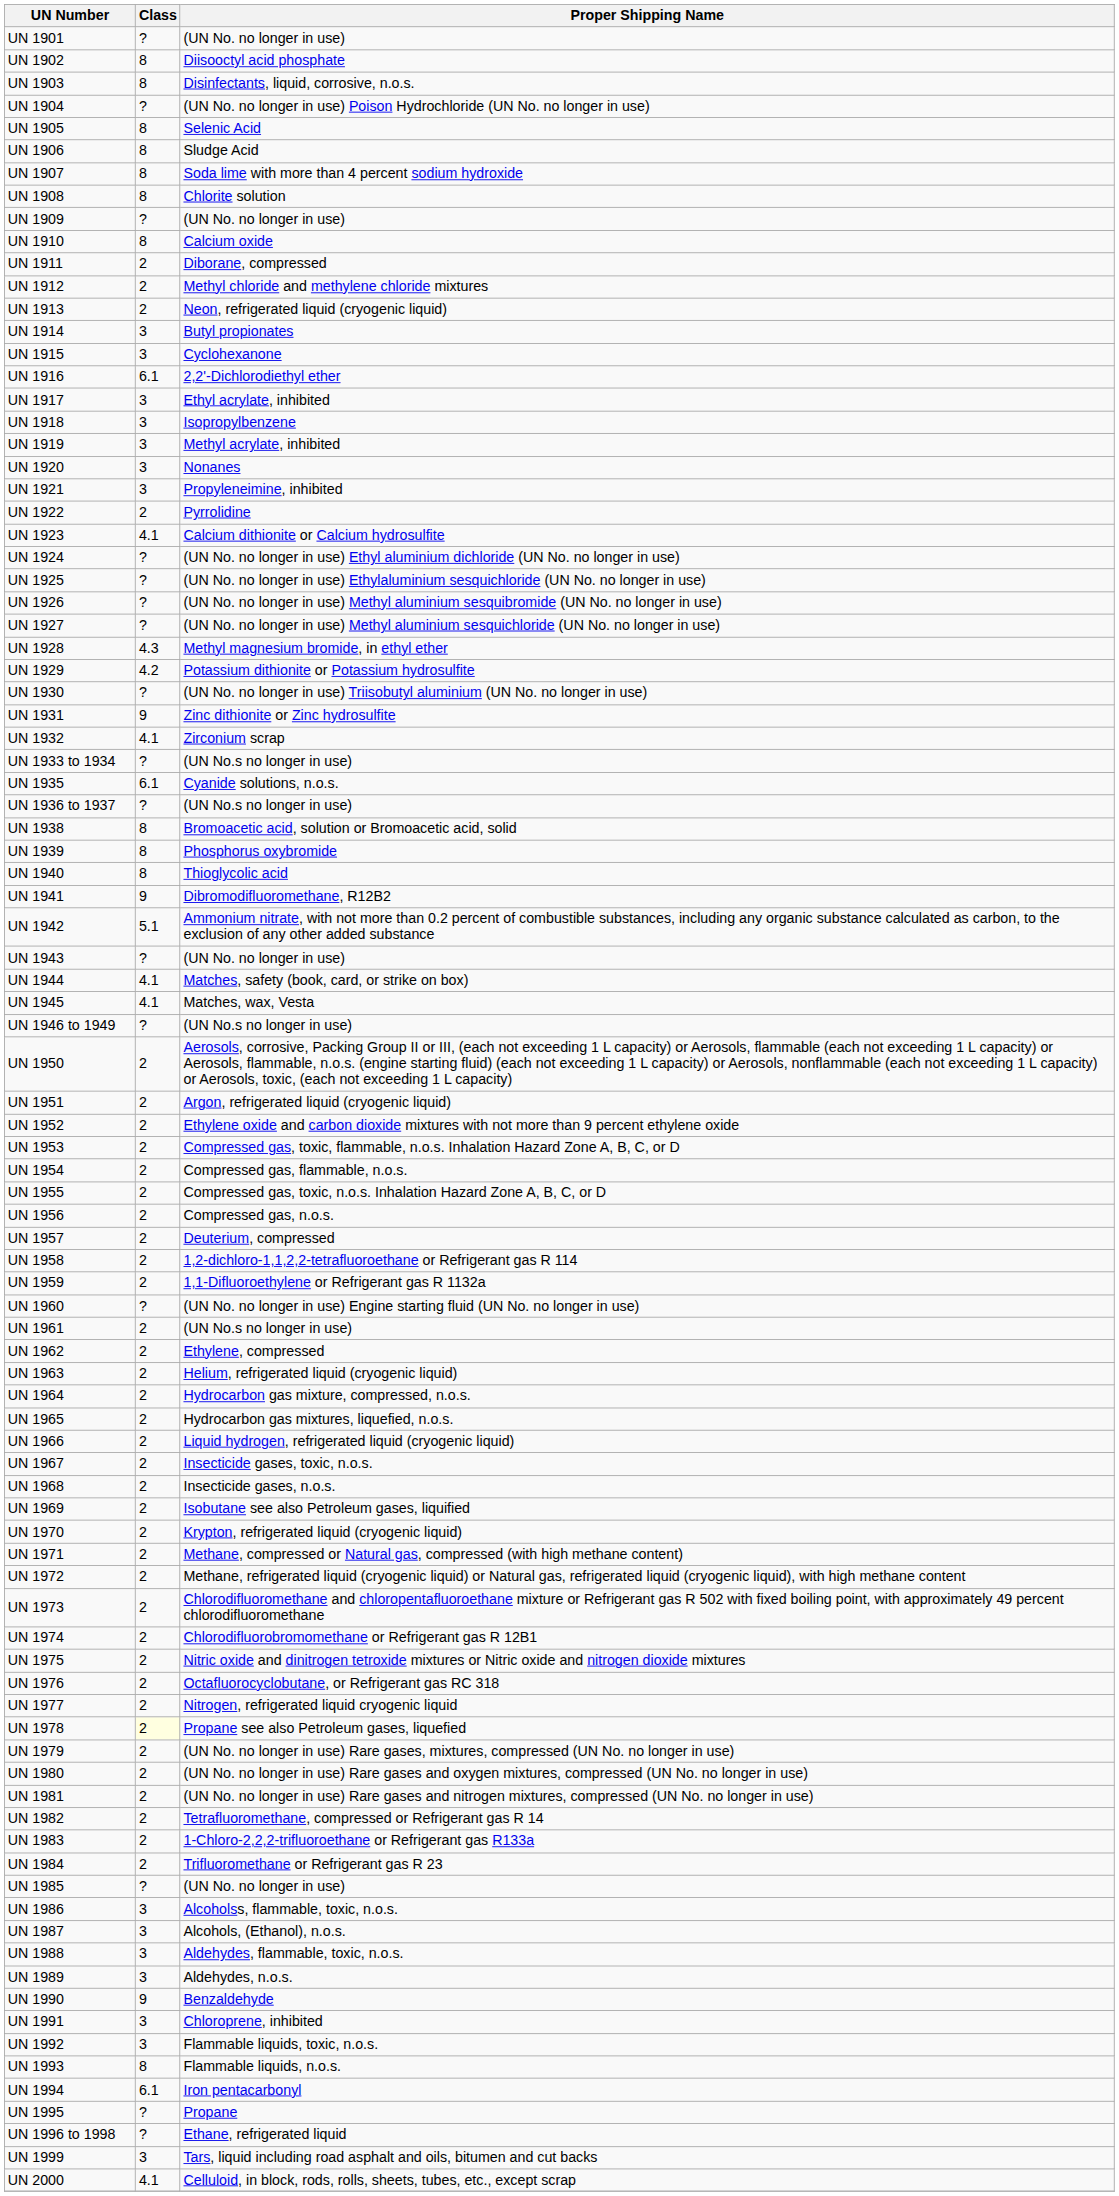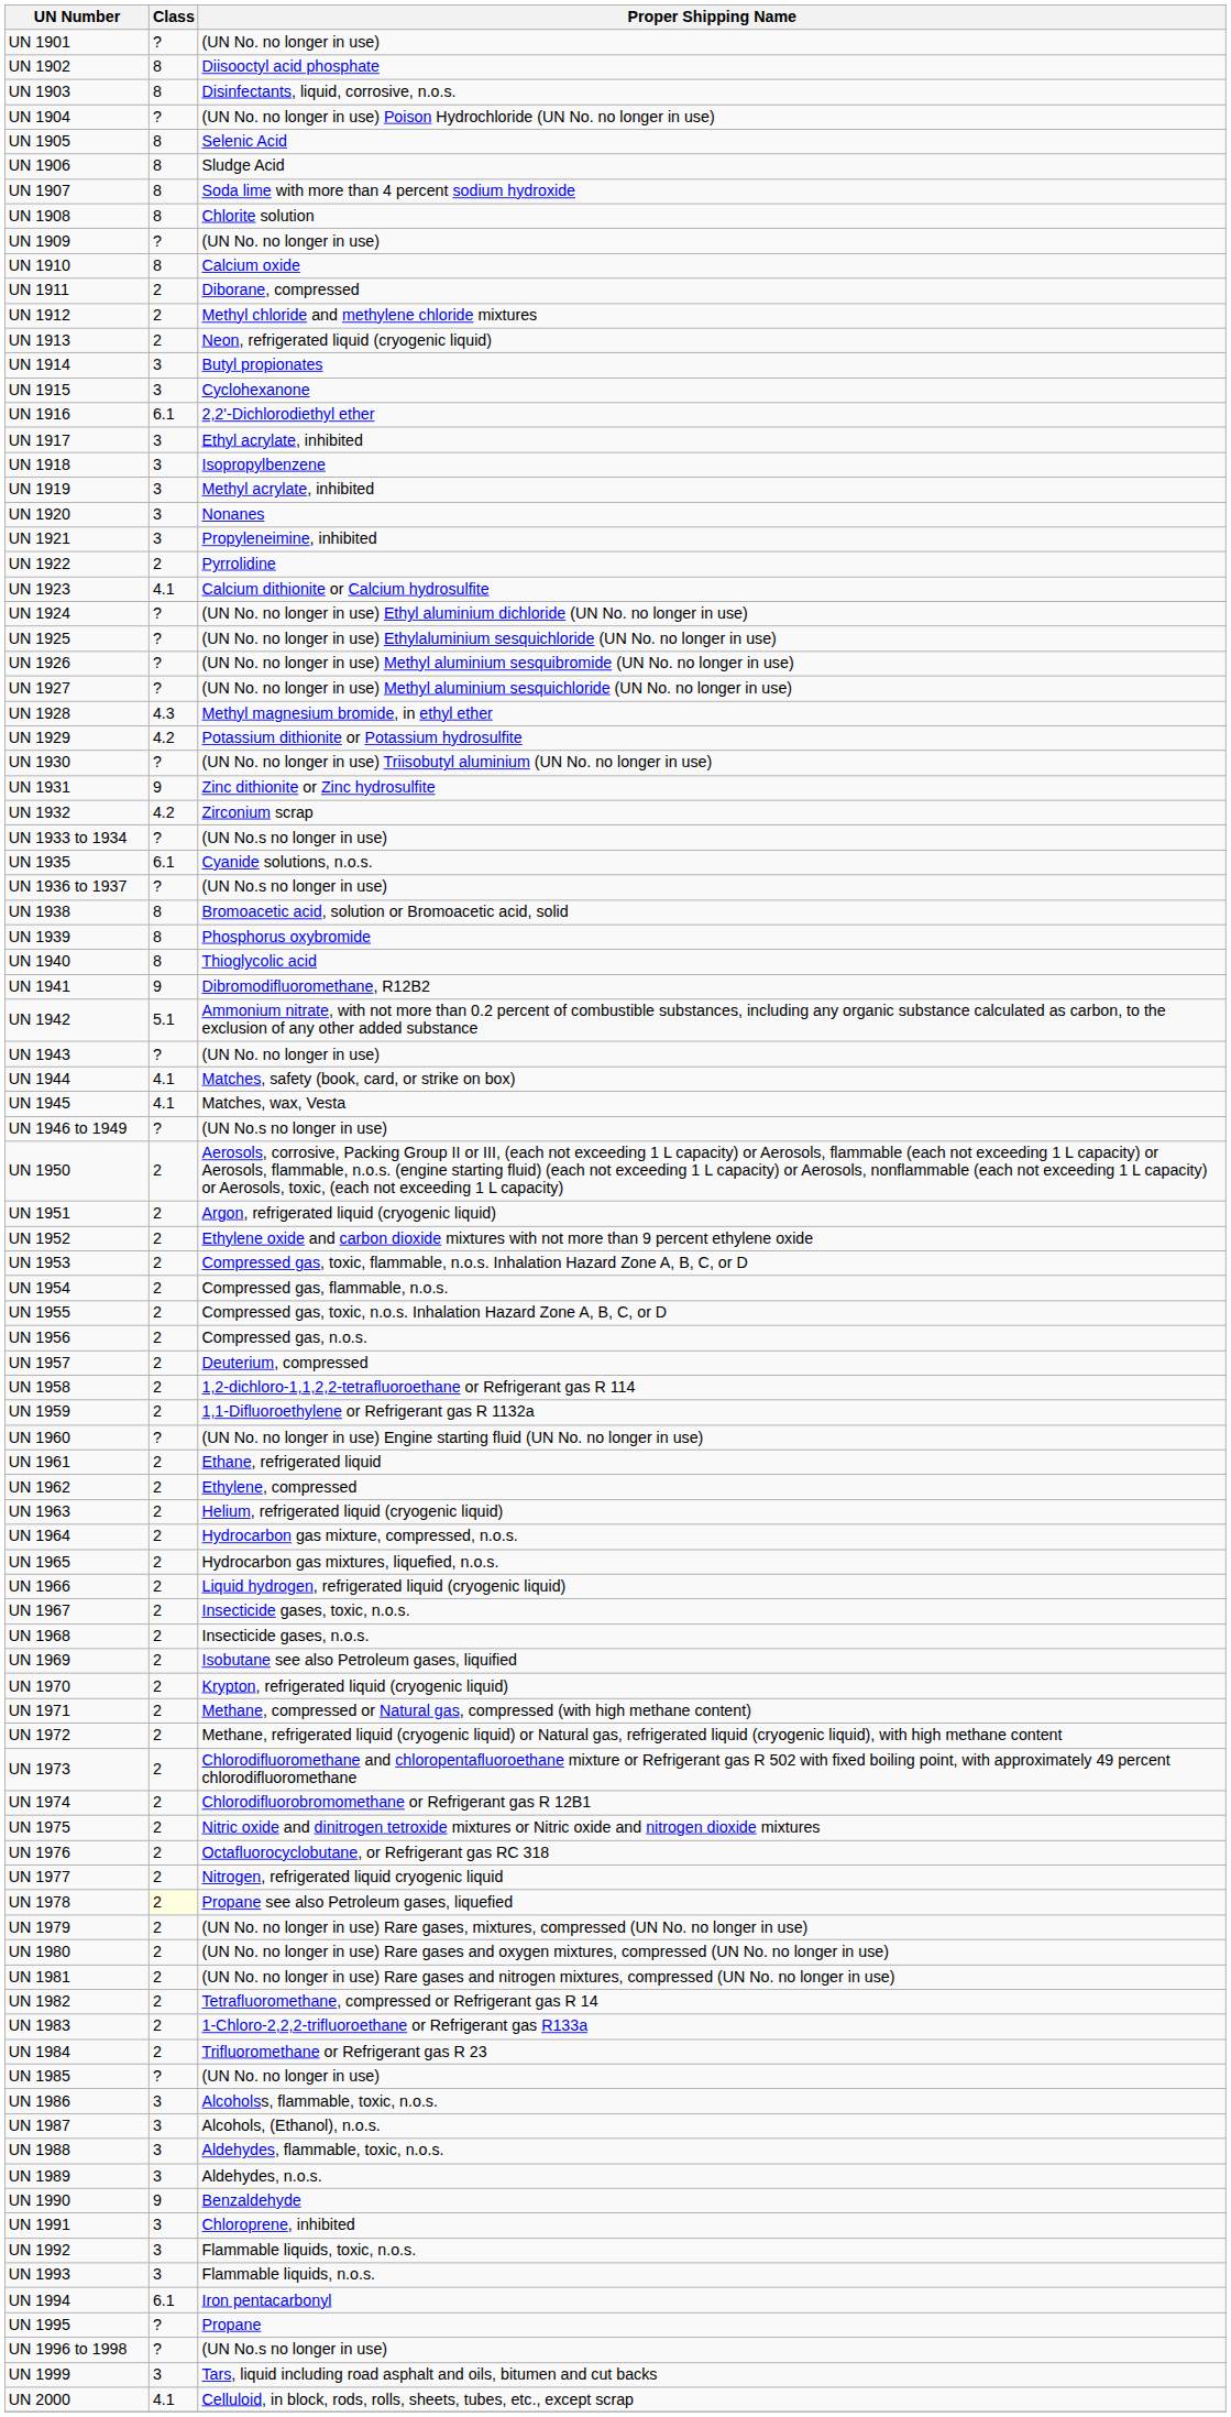 <table class="wikitable">
 <tr>
 <th width="140px">UN Number</th>
 <th>Class</th>
 <th>Proper Shipping Name</th>
 </tr>
 <tr>
 <td>UN 1901</td>
 <td>?</td>
 <td>(UN No. no longer in use)</td>
 </tr>
 <tr>
 <td>UN 1902</td>
 <td>8</td>
 <td><a href='#'>Diisooctyl acid phosphate</a></td>
 </tr>
 <tr>
 <td>UN 1903</td>
 <td>8</td>
 <td><a href='#'>Disinfectants</a>, liquid, corrosive, n.o.s.</td>
 </tr>
 <tr>
 <td>UN 1904</td>
 <td>?</td>
 <td>(UN No. no longer in use) <a href='#'>Poison</a> Hydrochloride (UN No. no longer in use)</td>
 </tr>
 <tr>
 <td>UN 1905</td>
 <td>8</td>
 <td><a href='#'>Selenic Acid</a></td>
 </tr>
 <tr>
 <td>UN 1906</td>
 <td>8</td>
 <td>Sludge Acid</td>
 </tr>
 <tr>
 <td>UN 1907</td>
 <td>8</td>
 <td><a href='#'>Soda lime</a> with more than 4 percent <a href='#'>sodium hydroxide</a></td>
 </tr>
 <tr>
 <td>UN 1908</td>
 <td>8</td>
 <td><a href='#'>Chlorite</a> solution</td>
 </tr>
 <tr>
 <td>UN 1909</td>
 <td>?</td>
 <td>(UN No. no longer in use)</td>
 </tr>
 <tr>
 <td>UN 1910</td>
 <td>8</td>
 <td><a href='#'>Calcium oxide</a></td>
 </tr>
 <tr>
 <td>UN 1911</td>
 <td>2</td>
 <td><a href='#'>Diborane</a>, compressed</td>
 </tr>
 <tr>
 <td>UN 1912</td>
 <td>2</td>
 <td><a href='#'>Methyl chloride</a> and <a href='#'>methylene chloride</a> mixtures</td>
 </tr>
 <tr>
 <td>UN 1913</td>
 <td>2</td>
 <td><a href='#'>Neon</a>, refrigerated liquid (cryogenic liquid)</td>
 </tr>
 <tr>
 <td>UN 1914</td>
 <td>3</td>
 <td><a href='#'>Butyl propionates</a></td>
 </tr>
 <tr>
 <td>UN 1915</td>
 <td>3</td>
 <td><a href='#'>Cyclohexanone</a></td>
 </tr>
 <tr>
 <td>UN 1916</td>
 <td>6.1</td>
 <td><a href='#'>2,2'-Dichlorodiethyl ether</a></td>
 </tr>
 <tr>
 <td>UN 1917</td>
 <td>3</td>
 <td><a href='#'>Ethyl acrylate</a>, inhibited</td>
 </tr>
 <tr>
 <td>UN 1918</td>
 <td>3</td>
 <td><a href='#'>Isopropylbenzene</a></td>
 </tr>
 <tr>
 <td>UN 1919</td>
 <td>3</td>
 <td><a href='#'>Methyl acrylate</a>, inhibited</td>
 </tr>
 <tr>
 <td>UN 1920</td>
 <td>3</td>
 <td><a href='#'>Nonanes</a></td>
 </tr>
 <tr>
 <td>UN 1921</td>
 <td>3</td>
 <td><a href='#'>Propyleneimine</a>, inhibited</td>
 </tr>
 <tr>
 <td>UN 1922</td>
 <td>2</td>
 <td><a href='#'>Pyrrolidine</a></td>
 </tr>
 <tr>
 <td>UN 1923</td>
 <td>4.1</td>
 <td><a href='#'>Calcium dithionite</a> or <a href='#'>Calcium hydrosulfite</a></td>
 </tr>
 <tr>
 <td>UN 1924</td>
 <td>?</td>
 <td>(UN No. no longer in use) <a href='#'>Ethyl aluminium dichloride</a> (UN No. no longer in use)</td>
 </tr>
 <tr>
 <td>UN 1925</td>
 <td>?</td>
 <td>(UN No. no longer in use) <a href='#'>Ethylaluminium sesquichloride</a> (UN No. no longer in use)</td>
 </tr>
 <tr>
 <td>UN 1926</td>
 <td>?</td>
 <td>(UN No. no longer in use) <a href='#'>Methyl aluminium sesquibromide</a> (UN No. no longer in use)</td>
 </tr>
 <tr>
 <td>UN 1927</td>
 <td>?</td>
 <td>(UN No. no longer in use) <a href='#'>Methyl aluminium sesquichloride</a> (UN No. no longer in use)</td>
 </tr>
 <tr>
 <td>UN 1928</td>
 <td>4.3</td>
 <td><a href='#'>Methyl magnesium bromide</a>, in <a href='#'>ethyl ether</a></td>
 </tr>
 <tr>
 <td>UN 1929</td>
 <td>4.2</td>
 <td><a href='#'>Potassium dithionite</a> or <a href='#'>Potassium hydrosulfite</a></td>
 </tr>
 <tr>
 <td>UN 1930</td>
 <td>?</td>
 <td>(UN No. no longer in use) <a href='#'>Triisobutyl aluminium</a> (UN No. no longer in use)</td>
 </tr>
 <tr>
 <td>UN 1931</td>
 <td>9</td>
 <td><a href='#'>Zinc dithionite</a> or <a href='#'>Zinc hydrosulfite</a></td>
 </tr>
 <tr>
 <td>UN 1932</td>
-<td>4.1</td>
+<td>4.2</td>
 <td><a href='#'>Zirconium</a> scrap</td>
 </tr>
 <tr>
 <td>UN 1933 to 1934</td>
 <td>?</td>
 <td>(UN No.s no longer in use)</td>
 </tr>
 <tr>
 <td>UN 1935</td>
 <td>6.1</td>
 <td><a href='#'>Cyanide</a> solutions, n.o.s.</td>
 </tr>
 <tr>
 <td>UN 1936 to 1937</td>
 <td>?</td>
 <td>(UN No.s no longer in use)</td>
 </tr>
 <tr>
 <td>UN 1938</td>
 <td>8</td>
 <td><a href='#'>Bromoacetic acid</a>, solution or Bromoacetic acid, solid</td>
 </tr>
 <tr>
 <td>UN 1939</td>
 <td>8</td>
 <td><a href='#'>Phosphorus oxybromide</a></td>
 </tr>
 <tr>
 <td>UN 1940</td>
 <td>8</td>
 <td><a href='#'>Thioglycolic acid</a></td>
 </tr>
 <tr>
 <td>UN 1941</td>
 <td>9</td>
 <td><a href='#'>Dibromodifluoromethane</a>, R12B2</td>
 </tr>
 <tr>
 <td>UN 1942</td>
 <td>5.1</td>
 <td><a href='#'>Ammonium nitrate</a>, with not more than 0.2 percent of combustible substances, including any organic substance calculated as carbon, to the exclusion of any other added substance</td>
 </tr>
 <tr>
 <td>UN 1943</td>
 <td>?</td>
 <td>(UN No. no longer in use)</td>
 </tr>
 <tr>
 <td>UN 1944</td>
 <td>4.1</td>
 <td><a href='#'>Matches</a>, safety (book, card, or strike on box)</td>
 </tr>
 <tr>
 <td>UN 1945</td>
 <td>4.1</td>
 <td>Matches, wax, Vesta</td>
 </tr>
 <tr>
 <td>UN 1946 to 1949</td>
 <td>?</td>
 <td>(UN No.s no longer in use)</td>
 </tr>
 <tr>
 <td>UN 1950</td>
 <td>2</td>
 <td><a href='#'>Aerosols</a>, corrosive, Packing Group II or III, (each not exceeding 1 L capacity) or Aerosols, flammable (each not exceeding 1 L capacity) or Aerosols, flammable, n.o.s. (engine starting fluid) (each not exceeding 1 L capacity) or Aerosols, nonflammable (each not exceeding 1 L capacity) or Aerosols, toxic, (each not exceeding 1 L capacity)</td>
 </tr>
 <tr>
 <td>UN 1951</td>
 <td>2</td>
 <td><a href='#'>Argon</a>, refrigerated liquid (cryogenic liquid)</td>
 </tr>
 <tr>
 <td>UN 1952</td>
 <td>2</td>
 <td><a href='#'>Ethylene oxide</a> and <a href='#'>carbon dioxide</a> mixtures with not more than 9 percent ethylene oxide</td>
 </tr>
 <tr>
 <td>UN 1953</td>
 <td>2</td>
 <td><a href='#'>Compressed gas</a>, toxic, flammable, n.o.s. Inhalation Hazard Zone A, B, C, or D</td>
 </tr>
 <tr>
 <td>UN 1954</td>
 <td>2</td>
 <td>Compressed gas, flammable, n.o.s.</td>
 </tr>
 <tr>
 <td>UN 1955</td>
 <td>2</td>
 <td>Compressed gas, toxic, n.o.s. Inhalation Hazard Zone A, B, C, or D</td>
 </tr>
 <tr>
 <td>UN 1956</td>
 <td>2</td>
 <td>Compressed gas, n.o.s.</td>
 </tr>
 <tr>
 <td>UN 1957</td>
 <td>2</td>
 <td><a href='#'>Deuterium</a>, compressed</td>
 </tr>
 <tr>
 <td>UN 1958</td>
 <td>2</td>
 <td><a href='#'>1,2-dichloro-1,1,2,2-tetrafluoroethane</a> or Refrigerant gas R 114</td>
 </tr>
 <tr>
 <td>UN 1959</td>
 <td>2</td>
 <td><a href='#'>1,1-Difluoroethylene</a> or Refrigerant gas R 1132a</td>
 </tr>
 <tr>
 <td>UN 1960</td>
 <td>?</td>
 <td>(UN No. no longer in use) Engine starting fluid (UN No. no longer in use)</td>
 </tr>
 <tr>
 <td>UN 1961</td>
 <td>2</td>
-<td>(UN No.s no longer in use)</td>
+<td><a href='#'>Ethane</a>, refrigerated liquid</td>
 </tr>
 <tr>
 <td>UN 1962</td>
 <td>2</td>
 <td><a href='#'>Ethylene</a>, compressed</td>
 </tr>
 <tr>
 <td>UN 1963</td>
 <td>2</td>
 <td><a href='#'>Helium</a>, refrigerated liquid (cryogenic liquid)</td>
 </tr>
 <tr>
 <td>UN 1964</td>
 <td>2</td>
 <td><a href='#'>Hydrocarbon</a> gas mixture, compressed, n.o.s.</td>
 </tr>
 <tr>
 <td>UN 1965</td>
 <td>2</td>
 <td>Hydrocarbon gas mixtures, liquefied, n.o.s.</td>
 </tr>
 <tr>
 <td>UN 1966</td>
 <td>2</td>
 <td><a href='#'>Liquid hydrogen</a>, refrigerated liquid (cryogenic liquid)</td>
 </tr>
 <tr>
 <td>UN 1967</td>
 <td>2</td>
 <td><a href='#'>Insecticide</a> gases, toxic, n.o.s.</td>
 </tr>
 <tr>
 <td>UN 1968</td>
 <td>2</td>
 <td>Insecticide gases, n.o.s.</td>
 </tr>
 <tr>
 <td>UN 1969</td>
 <td>2</td>
 <td><a href='#'>Isobutane</a> see also Petroleum gases, liquified</td>
 </tr>
 <tr>
 <td>UN 1970</td>
 <td>2</td>
 <td><a href='#'>Krypton</a>, refrigerated liquid (cryogenic liquid)</td>
 </tr>
 <tr>
 <td>UN 1971</td>
 <td>2</td>
 <td><a href='#'>Methane</a>, compressed or <a href='#'>Natural gas</a>, compressed (with high methane content)</td>
 </tr>
 <tr>
 <td>UN 1972</td>
 <td>2</td>
 <td>Methane, refrigerated liquid (cryogenic liquid) or Natural gas, refrigerated liquid (cryogenic liquid), with high methane content</td>
 </tr>
 <tr>
 <td>UN 1973</td>
 <td>2</td>
 <td><a href='#'>Chlorodifluoromethane</a> and <a href='#'>chloropentafluoroethane</a> mixture or Refrigerant gas R 502 with fixed boiling point, with approximately 49 percent chlorodifluoromethane</td>
 </tr>
 <tr>
 <td>UN 1974</td>
 <td>2</td>
 <td><a href='#'>Chlorodifluorobromomethane</a> or Refrigerant gas R 12B1</td>
 </tr>
 <tr>
 <td>UN 1975</td>
 <td>2</td>
 <td><a href='#'>Nitric oxide</a> and <a href='#'>dinitrogen tetroxide</a> mixtures or Nitric oxide and <a href='#'>nitrogen dioxide</a> mixtures</td>
 </tr>
 <tr>
 <td>UN 1976</td>
 <td>2</td>
 <td><a href='#'>Octafluorocyclobutane</a>, or Refrigerant gas RC 318</td>
 </tr>
 <tr>
 <td>UN 1977</td>
 <td>2</td>
 <td><a href='#'>Nitrogen</a>, refrigerated liquid cryogenic liquid</td>
 </tr>
 <tr>
 <td>UN 1978</td>
 <td style="background: lightyellow;">2</td>
 <td><a href='#'>Propane</a> see also Petroleum gases, liquefied</td>
 </tr>
 <tr>
 <td>UN 1979</td>
 <td>2</td>
 <td>(UN No. no longer in use) Rare gases, mixtures, compressed (UN No. no longer in use)</td>
 </tr>
 <tr>
 <td>UN 1980</td>
 <td>2</td>
 <td>(UN No. no longer in use) Rare gases and oxygen mixtures, compressed (UN No. no longer in use)</td>
 </tr>
 <tr>
 <td>UN 1981</td>
 <td>2</td>
 <td>(UN No. no longer in use) Rare gases and nitrogen mixtures, compressed (UN No. no longer in use)</td>
 </tr>
 <tr>
 <td>UN 1982</td>
 <td>2</td>
 <td><a href='#'>Tetrafluoromethane</a>, compressed or Refrigerant gas R 14</td>
 </tr>
 <tr>
 <td>UN 1983</td>
 <td>2</td>
 <td><a href='#'>1-Chloro-2,2,2-trifluoroethane</a> or Refrigerant gas <a href='#'>R133a</a></td>
 </tr>
 <tr>
 <td>UN 1984</td>
 <td>2</td>
 <td><a href='#'>Trifluoromethane</a> or Refrigerant gas R 23</td>
 </tr>
 <tr>
 <td>UN 1985</td>
 <td>?</td>
 <td>(UN No. no longer in use)</td>
 </tr>
 <tr>
 <td>UN 1986</td>
 <td>3</td>
 <td><a href='#'>Alcohols</a>s, flammable, toxic, n.o.s.</td>
 </tr>
 <tr>
 <td>UN 1987</td>
 <td>3</td>
 <td>Alcohols, (Ethanol), n.o.s.</td>
 </tr>
 <tr>
 <td>UN 1988</td>
 <td>3</td>
 <td><a href='#'>Aldehydes</a>, flammable, toxic, n.o.s.</td>
 </tr>
 <tr>
 <td>UN 1989</td>
 <td>3</td>
 <td>Aldehydes, n.o.s.</td>
 </tr>
 <tr>
 <td>UN 1990</td>
 <td>9</td>
 <td><a href='#'>Benzaldehyde</a></td>
 </tr>
 <tr>
 <td>UN 1991</td>
 <td>3</td>
 <td><a href='#'>Chloroprene</a>, inhibited</td>
 </tr>
 <tr>
 <td>UN 1992</td>
 <td>3</td>
 <td>Flammable liquids, toxic, n.o.s.</td>
 </tr>
 <tr>
 <td>UN 1993</td>
-<td>8</td>
+<td>3</td>
 <td>Flammable liquids, n.o.s.</td>
 </tr>
 <tr>
 <td>UN 1994</td>
 <td>6.1</td>
 <td><a href='#'>Iron pentacarbonyl</a></td>
 </tr>
 <tr>
 <td>UN 1995</td>
 <td>?</td>
 <td><a href='#'>Propane</a></td>
 </tr>
 <tr>
 <td>UN 1996 to 1998</td>
 <td>?</td>
-<td><a href='#'>Ethane</a>, refrigerated liquid</td>
+<td>(UN No.s no longer in use)</td>
 </tr>
 <tr>
 <td>UN 1999</td>
 <td>3</td>
 <td><a href='#'>Tars</a>, liquid including road asphalt and oils, bitumen and cut backs</td>
 </tr>
 <tr>
 <td>UN 2000</td>
 <td>4.1</td>
 <td><a href='#'>Celluloid</a>, in block, rods, rolls, sheets, tubes, etc., except scrap</td>
 </tr>
 <tr>
 </tr>
 </table>
